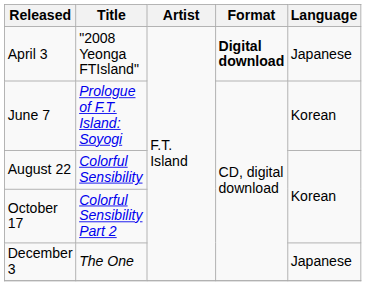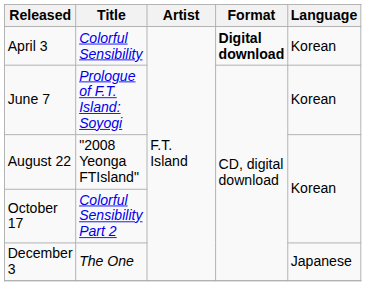 <table class="wikitable sortable" align="left center" style="width:65%;">
 <tr>
 <th style="width:20%;">Released</th>
 <th style="width:20%;">Title</th>
 <th style="width:20%;">Artist</th>
 <th style="width:20%;">Format</th>
 <th style="width:20%;">Language</th>
 </tr>
 <tr>
 <td>April 3</td>
-<td>"2008 Yeonga FTIsland"</td>
+<td><em><a href='#'>Colorful Sensibility</a></em></td>
 <td rowspan="5">F.T. Island</td>
 <td><strong>Digital download</strong></td>
-<td>Japanese</td>
+<td>Korean</td>
 </tr>
 <tr>
 <td>June 7</td>
 <td><em><a href='#'>Prologue of F.T. Island: Soyogi</a></em></td>
 <td rowspan="4">CD, digital download</td>
 <td>Korean</td>
 </tr>
 <tr>
 <td>August 22</td>
-<td><em><a href='#'>Colorful Sensibility</a></em></td>
+<td>"2008 Yeonga FTIsland"</td>
 <td rowspan="2">Korean</td>
 </tr>
 <tr>
 <td>October 17</td>
 <td><em><a href='#'>Colorful Sensibility Part 2</a></em></td>
 </tr>
 <tr>
 <td>December 3</td>
 <td><em>The One</em></td>
 <td>Japanese</td>
 </tr>
 <tr>
 </tr>
 </table>
